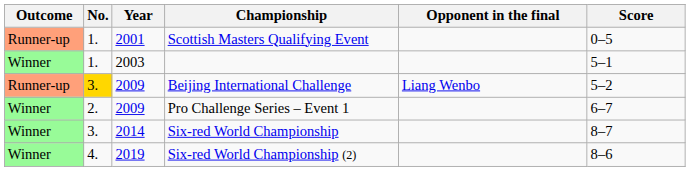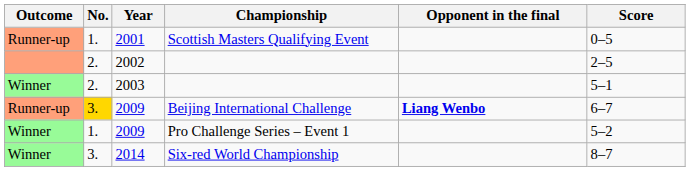 <table class="wikitable sortable">
 <tr>
 <th width="80">Outcome</th>
 <th width="20">No.</th>
 <th width="50">Year</th>
 <th width="250">Championship</th>
 <th width="200">Opponent in the final</th>
 <th width="100">Score</th>
 </tr>
 <tr>
 <td style="background:#ffa07a;">Runner-up</td>
 <td>1.</td>
 <td><a href='#'>2001</a></td>
 <td><a href='#'>Scottish Masters Qualifying Event</a></td>
 <td> </td>
 <td>0–5</td>
 </tr>
 <tr>
+<td style="background:#ffa07a;"></td>
+<td>2.</td>
+<td>2002</td>
+<td></td>
+<td> </td>
+<td>2–5</td>
+</tr>
+<tr>
 <td style="background:#98FB98">Winner</td>
-<td>1.</td>
+<td>2.</td>
 <td>2003</td>
 <td></td>
 <td> </td>
 <td>5–1</td>
 </tr>
 <tr>
 <td style="background:#ffa07a;">Runner-up</td>
 <td style="background: gold;">3.</td>
 <td><a href='#'>2009</a></td>
 <td><a href='#'>Beijing International Challenge</a></td>
-<td> <a href='#'>Liang Wenbo</a></td>
-<td>5–2</td>
+<td><strong> <a href='#'>Liang Wenbo</a></strong></td>
+<td>6–7</td>
 </tr>
 <tr>
 <td style="background:#98FB98">Winner</td>
-<td>2.</td>
+<td>1.</td>
 <td><a href='#'>2009</a></td>
 <td>Pro Challenge Series – Event 1</td>
 <td> </td>
-<td>6–7</td>
+<td>5–2</td>
 </tr>
 <tr>
 <td style="background:#98FB98">Winner</td>
 <td>3.</td>
 <td><a href='#'>2014</a></td>
 <td><a href='#'>Six-red World Championship</a></td>
 <td> </td>
 <td>8–7 </td>
 </tr>
-<tr>
-<td style="background:#98FB98">Winner</td>
-<td>4.</td>
-<td><a href='#'>2019</a></td>
-<td><a href='#'>Six-red World Championship</a> <small>(2)</small></td>
-<td> </td>
-<td>8–6</td>
-</tr>
 </table>
